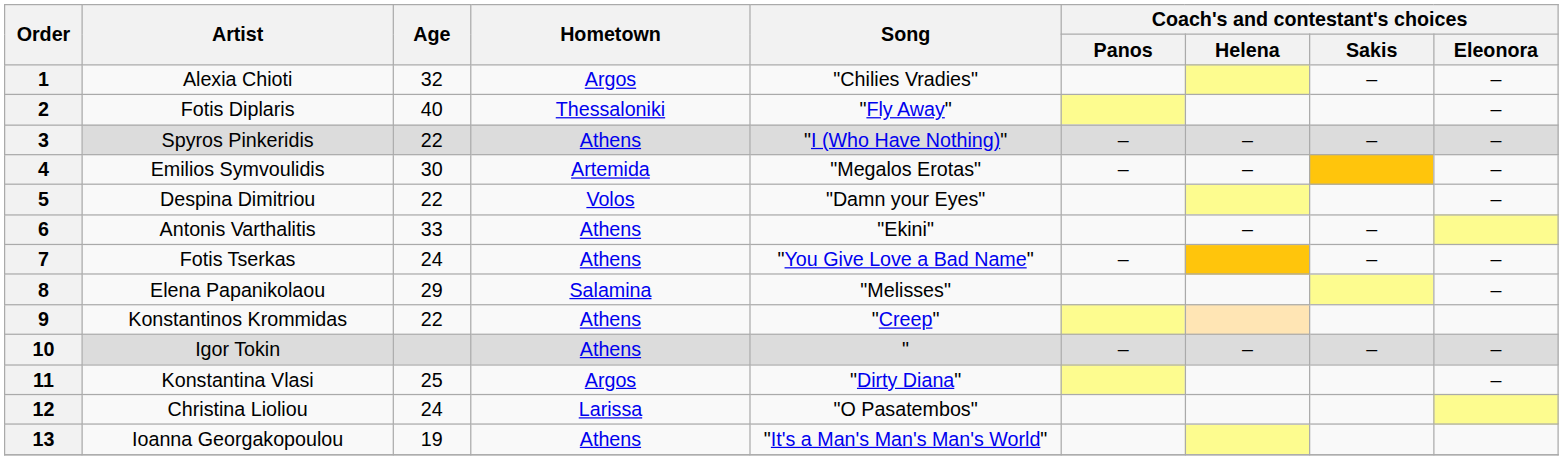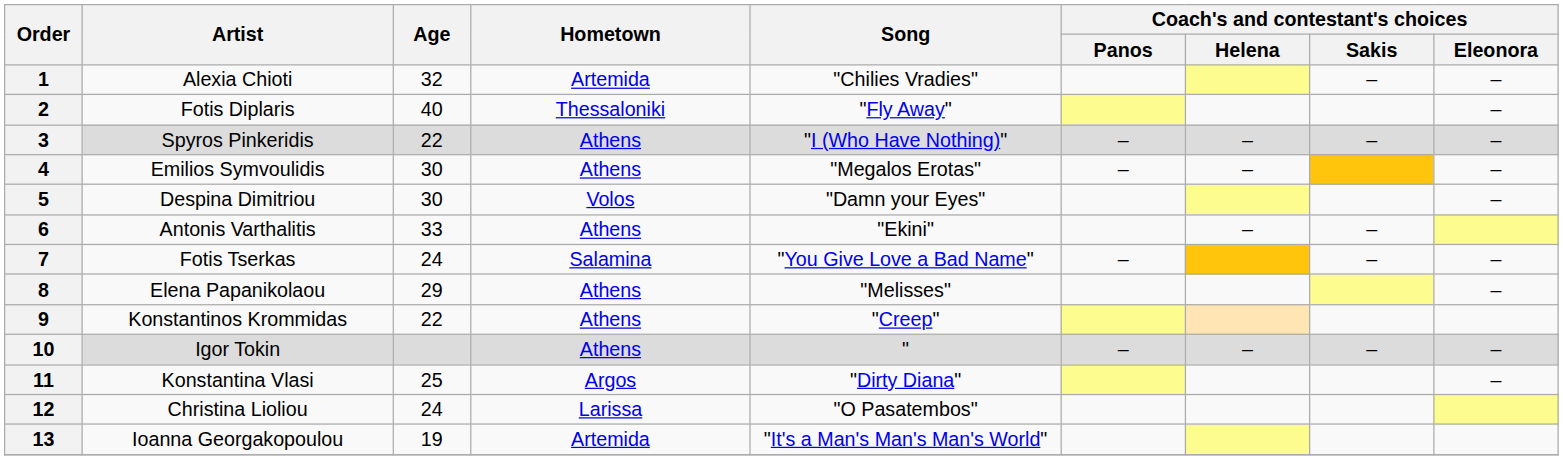 <table class="wikitable" style="text-align:center; line-height:17px; width:100%;">
 <tr>
 <th scope="col" rowspan="2" width="05%">Order</th>
 <th scope="col" rowspan="2" width="20%">Artist</th>
 <th scope="col" rowspan="2" width="05%">Age</th>
 <th scope="col" rowspan="2" width="18%">Hometown</th>
 <th scope="col" rowspan="2" width="20%">Song</th>
 <th scope="col" colspan="4" width="32%">Coach's and contestant's choices</th>
 </tr>
 <tr>
 <th width="08%">Panos</th>
 <th width="08%">Helena</th>
 <th width="08%">Sakis</th>
 <th width="08%">Eleonora</th>
 </tr>
 <tr>
 <th>1</th>
 <td>Alexia Chioti</td>
 <td>32</td>
-<td><a href='#'>Argos</a></td>
+<td><a href='#'>Artemida</a></td>
 <td>"Chilies Vradies"</td>
 <td></td>
 <td style="background:#fdfc8f;"></td>
 <td>–</td>
 <td>–</td>
 </tr>
 <tr>
 <th>2</th>
 <td>Fotis Diplaris</td>
 <td>40</td>
 <td><a href='#'>Thessaloniki</a></td>
 <td>"<a href='#'>Fly Away</a>"</td>
 <td style="background:#fdfc8f;"></td>
 <td></td>
 <td></td>
 <td>–</td>
 </tr>
 <tr style="background:#DCDCDC;" |>
 <th>3</th>
 <td>Spyros Pinkeridis</td>
 <td>22</td>
 <td><a href='#'>Athens</a></td>
 <td>"<a href='#'>I (Who Have Nothing)</a>"</td>
 <td>–</td>
 <td>–</td>
 <td>–</td>
 <td>–</td>
 </tr>
 <tr>
 <th>4</th>
 <td>Emilios Symvoulidis</td>
 <td>30</td>
-<td><a href='#'>Artemida</a></td>
+<td><a href='#'>Athens</a></td>
 <td>"Megalos Erotas"</td>
 <td>–</td>
 <td>–</td>
 <td style="background:#FFC50C;"></td>
 <td>–</td>
 </tr>
 <tr>
 <th>5</th>
 <td>Despina Dimitriou</td>
-<td>22</td>
+<td>30</td>
 <td><a href='#'>Volos</a></td>
 <td>"Damn your Eyes"</td>
 <td></td>
 <td style="background:#fdfc8f;"></td>
 <td></td>
 <td>–</td>
 </tr>
 <tr>
 <th>6</th>
 <td>Antonis Varthalitis</td>
 <td>33</td>
 <td><a href='#'>Athens</a></td>
 <td>"Ekini"</td>
 <td></td>
 <td>–</td>
 <td>–</td>
 <td style="background:#fdfc8f;"></td>
 </tr>
 <tr>
 <th>7</th>
 <td>Fotis Tserkas</td>
 <td>24</td>
-<td><a href='#'>Athens</a></td>
+<td><a href='#'>Salamina</a></td>
 <td>"<a href='#'>You Give Love a Bad Name</a>"</td>
 <td>–</td>
 <td style="background:#FFC50C;"></td>
 <td>–</td>
 <td>–</td>
 </tr>
 <tr>
 <th>8</th>
 <td>Elena Papanikolaou</td>
 <td>29</td>
-<td><a href='#'>Salamina</a></td>
+<td><a href='#'>Athens</a></td>
 <td>"Melisses"</td>
 <td></td>
 <td></td>
 <td style="background:#fdfc8f;"></td>
 <td>–</td>
 </tr>
 <tr>
 <th>9</th>
 <td>Konstantinos Krommidas</td>
 <td>22</td>
 <td><a href='#'>Athens</a></td>
 <td>"<a href='#'>Creep</a>"</td>
 <td style="background:#fdfc8f;"></td>
 <td bgcolor="#ffe5b4"><strong></strong></td>
 <td></td>
 <td></td>
 </tr>
 <tr style="background:#DCDCDC;" |>
 <th>10</th>
 <td>Igor Tokin</td>
 <td></td>
 <td><a href='#'>Athens</a></td>
 <td>"</td>
 <td>–</td>
 <td>–</td>
 <td>–</td>
 <td>–</td>
 </tr>
 <tr>
 <th>11</th>
 <td>Konstantina Vlasi</td>
 <td>25</td>
 <td><a href='#'>Argos</a></td>
 <td>"<a href='#'>Dirty Diana</a>"</td>
 <td style="background:#fdfc8f;"></td>
 <td></td>
 <td></td>
 <td>–</td>
 </tr>
 <tr>
 <th>12</th>
 <td>Christina Lioliou</td>
 <td>24</td>
 <td><a href='#'>Larissa</a></td>
 <td>"O Pasatembos"</td>
 <td></td>
 <td></td>
 <td></td>
 <td style="background:#fdfc8f;"></td>
 </tr>
 <tr>
 <th>13</th>
 <td>Ioanna Georgakopoulou</td>
 <td>19</td>
-<td><a href='#'>Athens</a></td>
+<td><a href='#'>Artemida</a></td>
 <td>"<a href='#'>It's a Man's Man's Man's World</a>"</td>
 <td></td>
 <td style="background:#fdfc8f;"></td>
 <td></td>
 <td></td>
 </tr>
 <tr>
 </tr>
 </table>
